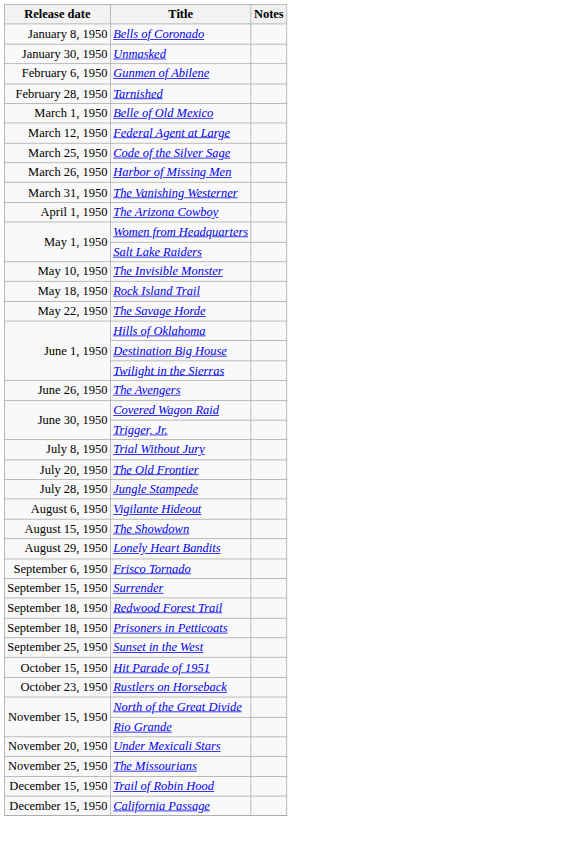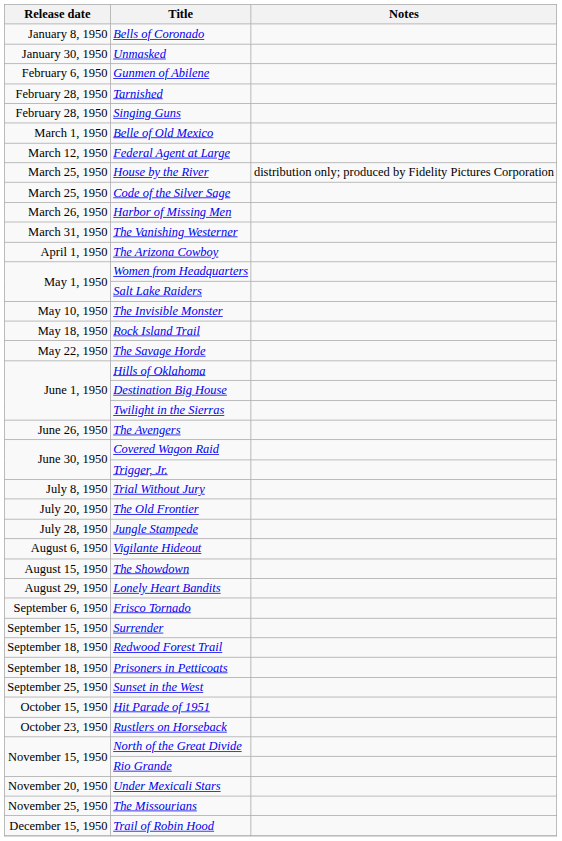 <table class="wikitable sortable">
 <tr>
 <th>Release date</th>
 <th>Title</th>
 <th>Notes</th>
 </tr>
 <tr>
 <td align="right">January 8, 1950</td>
 <td><em><a href='#'>Bells of Coronado</a></em></td>
 <td></td>
 </tr>
 <tr>
 <td align="right">January 30, 1950</td>
 <td><em><a href='#'>Unmasked</a></em></td>
 <td></td>
 </tr>
 <tr>
 <td align="right">February 6, 1950</td>
 <td><em><a href='#'>Gunmen of Abilene</a></em></td>
 <td></td>
 </tr>
 <tr>
 <td align="right">February 28, 1950</td>
 <td><em><a href='#'>Tarnished</a></em></td>
 <td></td>
 </tr>
 <tr>
+<td align="right">February 28, 1950</td>
+<td><em><a href='#'>Singing Guns</a></em></td>
+<td></td>
+</tr>
+<tr>
 <td align="right">March 1, 1950</td>
 <td><em><a href='#'>Belle of Old Mexico</a></em></td>
 <td></td>
 </tr>
 <tr>
 <td align="right">March 12, 1950</td>
 <td><em><a href='#'>Federal Agent at Large</a></em></td>
 <td></td>
+</tr>
+<tr>
+<td align="right">March 25, 1950</td>
+<td><em><a href='#'>House by the River</a></em></td>
+<td>distribution only; produced by Fidelity Pictures Corporation</td>
 </tr>
 <tr>
 <td align="right">March 25, 1950</td>
 <td><em><a href='#'>Code of the Silver Sage</a></em></td>
 <td></td>
 </tr>
 <tr>
 <td align="right">March 26, 1950</td>
 <td><em><a href='#'>Harbor of Missing Men</a></em></td>
 <td></td>
 </tr>
 <tr>
 <td align="right">March 31, 1950</td>
 <td><em><a href='#'>The Vanishing Westerner</a></em></td>
 <td></td>
 </tr>
 <tr>
 <td align="right">April 1, 1950</td>
 <td><em><a href='#'>The Arizona Cowboy</a></em></td>
 <td></td>
 </tr>
 <tr>
 <td align="right" rowspan="2">May 1, 1950</td>
 <td><em><a href='#'>Women from Headquarters</a></em></td>
 <td></td>
 </tr>
 <tr>
 <td><em><a href='#'>Salt Lake Raiders</a></em></td>
 <td></td>
 </tr>
 <tr>
 <td align="right">May 10, 1950</td>
 <td><em><a href='#'>The Invisible Monster</a></em></td>
 <td></td>
 </tr>
 <tr>
 <td align="right">May 18, 1950</td>
 <td><em><a href='#'>Rock Island Trail</a></em></td>
 <td></td>
 </tr>
 <tr>
 <td align="right">May 22, 1950</td>
 <td><em><a href='#'>The Savage Horde</a></em></td>
 <td></td>
 </tr>
 <tr>
 <td align="right" rowspan="3">June 1, 1950</td>
 <td><em><a href='#'>Hills of Oklahoma</a></em></td>
 <td></td>
 </tr>
 <tr>
 <td><em><a href='#'>Destination Big House</a></em></td>
 <td></td>
 </tr>
 <tr>
 <td><em><a href='#'>Twilight in the Sierras</a></em></td>
 <td></td>
 </tr>
 <tr>
 <td align="right">June 26, 1950</td>
 <td><em><a href='#'>The Avengers</a></em></td>
 <td></td>
 </tr>
 <tr>
 <td align="right" rowspan="2">June 30, 1950</td>
 <td><em><a href='#'>Covered Wagon Raid</a></em></td>
 <td></td>
 </tr>
 <tr>
 <td><em><a href='#'>Trigger, Jr.</a></em></td>
 <td></td>
 </tr>
 <tr>
 <td align="right">July 8, 1950</td>
 <td><em><a href='#'>Trial Without Jury</a></em></td>
 <td></td>
 </tr>
 <tr>
 <td align="right">July 20, 1950</td>
 <td><em><a href='#'>The Old Frontier</a></em></td>
 <td></td>
 </tr>
 <tr>
 <td align="right">July 28, 1950</td>
 <td><em><a href='#'>Jungle Stampede</a></em></td>
 <td></td>
 </tr>
 <tr>
 <td align="right">August 6, 1950</td>
 <td><em><a href='#'>Vigilante Hideout</a></em></td>
 <td></td>
 </tr>
 <tr>
 <td align="right">August 15, 1950</td>
 <td><em><a href='#'>The Showdown</a></em></td>
 <td></td>
 </tr>
 <tr>
 <td align="right">August 29, 1950</td>
 <td><em><a href='#'>Lonely Heart Bandits</a></em></td>
 <td></td>
 </tr>
 <tr>
 <td align="right">September 6, 1950</td>
 <td><em><a href='#'>Frisco Tornado</a></em></td>
 <td></td>
 </tr>
 <tr>
 <td align="right">September 15, 1950</td>
 <td><em><a href='#'>Surrender</a></em></td>
 <td></td>
 </tr>
 <tr>
 <td align="right">September 18, 1950</td>
 <td><em><a href='#'>Redwood Forest Trail</a></em></td>
 <td></td>
 </tr>
 <tr>
 <td align="right">September 18, 1950</td>
 <td><em><a href='#'>Prisoners in Petticoats</a></em></td>
 <td></td>
 </tr>
 <tr>
 <td align="right">September 25, 1950</td>
 <td><em><a href='#'>Sunset in the West</a></em></td>
 <td></td>
 </tr>
 <tr>
 <td align="right">October 15, 1950</td>
 <td><em><a href='#'>Hit Parade of 1951</a></em></td>
 <td></td>
 </tr>
 <tr>
 <td align="right">October 23, 1950</td>
 <td><em><a href='#'>Rustlers on Horseback</a></em></td>
 <td></td>
 </tr>
 <tr>
 <td align="right" rowspan="2">November 15, 1950</td>
 <td><em><a href='#'>North of the Great Divide</a></em></td>
 <td></td>
 </tr>
 <tr>
 <td><em><a href='#'>Rio Grande</a></em></td>
 <td></td>
 </tr>
 <tr>
 <td align="right">November 20, 1950</td>
 <td><em><a href='#'>Under Mexicali Stars</a></em></td>
 <td></td>
 </tr>
 <tr>
 <td align="right">November 25, 1950</td>
 <td><em><a href='#'>The Missourians</a></em></td>
 <td></td>
 </tr>
 <tr>
 <td align="right">December 15, 1950</td>
 <td><em><a href='#'>Trail of Robin Hood</a></em></td>
 <td></td>
 </tr>
 <tr>
-<td align="right">December 15, 1950</td>
-<td><em><a href='#'>California Passage</a></em></td>
-<td></td>
-</tr>
-<tr>
 </tr>
 </table>
